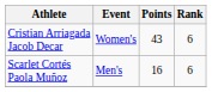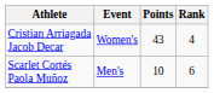 <table class=wikitable style=font-size:90%;text-align:center>
 <tr>
 <th>Athlete</th>
 <th>Event</th>
 <th>Points</th>
 <th>Rank</th>
 </tr>
 <tr>
 <td style="text-align:left"><a href='#'>Cristian Arriagada</a><br><a href='#'>Jacob Decar</a></td>
 <td style="text-align:left"><a href='#'>Women's</a></td>
 <td>43</td>
-<td>6</td>
+<td>4</td>
 </tr>
 <tr>
 <td style="text-align:left"><a href='#'>Scarlet Cortés</a><br><a href='#'>Paola Muñoz</a></td>
 <td style="text-align:left"><a href='#'>Men's</a></td>
-<td>16</td>
+<td>10</td>
 <td>6</td>
 </tr>
 <tr>
 </tr>
 </table>
